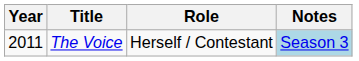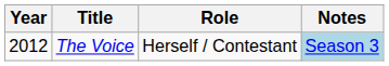 <table class="wikitable ">
 <tr>
 <th>Year</th>
 <th>Title</th>
 <th>Role</th>
 <th>Notes</th>
 </tr>
 <tr>
-<td>2011</td>
+<td>2012</td>
 <td><em><a href='#'>The Voice</a></em></td>
 <td>Herself / Contestant</td>
 <td style="background: lightblue;"><a href='#'>Season 3</a></td>
 </tr>
 </table>
